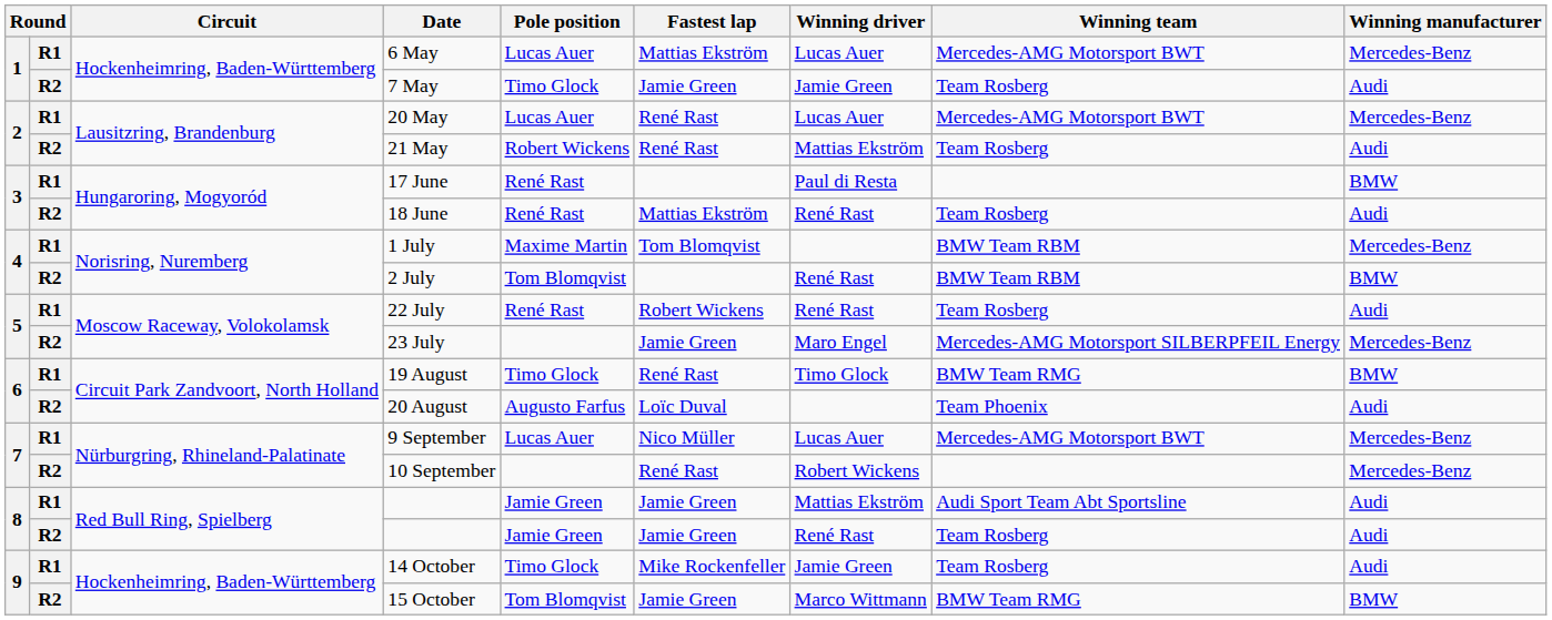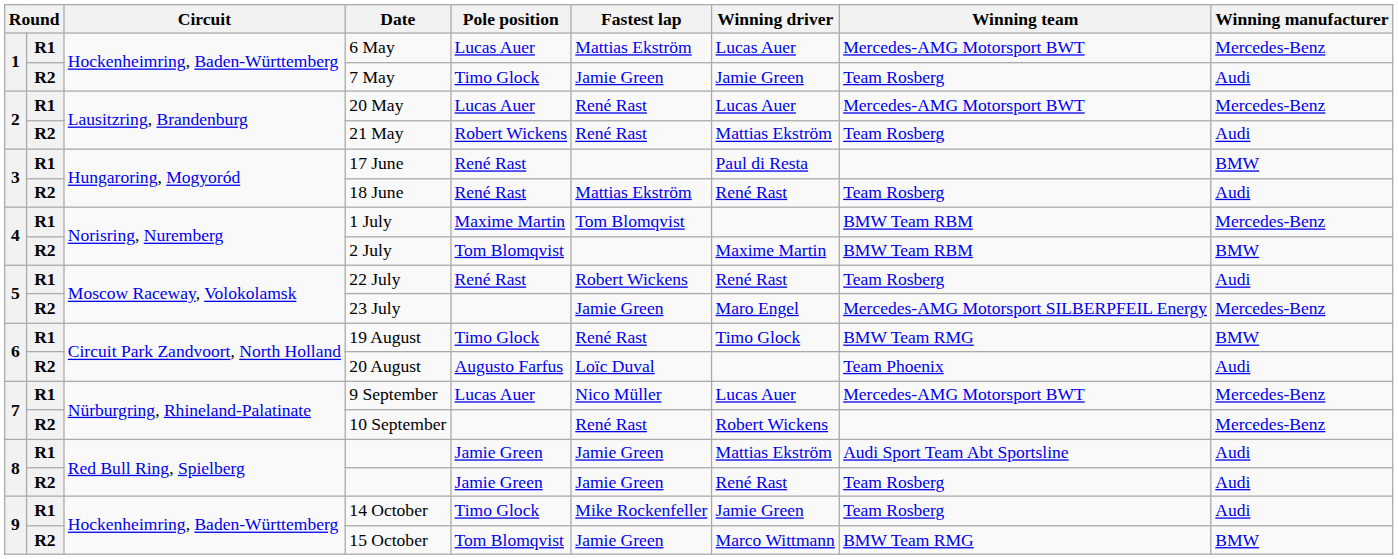 <table class="wikitable" border="1" style="font-size: 85%;">
 <tr>
 <th colspan=2>Round</th>
 <th>Circuit</th>
 <th>Date</th>
 <th>Pole position</th>
 <th>Fastest lap</th>
 <th>Winning driver</th>
 <th>Winning team</th>
 <th>Winning manufacturer</th>
 </tr>
 <tr>
 <th rowspan=2>1</th>
 <th>R1</th>
 <td rowspan=2> <a href='#'>Hockenheimring</a>, <a href='#'>Baden-Württemberg</a></td>
 <td>6 May</td>
 <td> <a href='#'>Lucas Auer</a></td>
 <td> <a href='#'>Mattias Ekström</a></td>
 <td> <a href='#'>Lucas Auer</a></td>
 <td><a href='#'>Mercedes-AMG Motorsport BWT</a></td>
 <td><a href='#'>Mercedes-Benz</a></td>
 </tr>
 <tr>
 <th>R2</th>
 <td>7 May</td>
 <td> <a href='#'>Timo Glock</a></td>
 <td> <a href='#'>Jamie Green</a></td>
 <td> <a href='#'>Jamie Green</a></td>
 <td><a href='#'>Team Rosberg</a></td>
 <td><a href='#'>Audi</a></td>
 </tr>
 <tr>
 <th rowspan=2>2</th>
 <th>R1</th>
 <td rowspan=2> <a href='#'>Lausitzring</a>, <a href='#'>Brandenburg</a></td>
 <td>20 May</td>
 <td> <a href='#'>Lucas Auer</a></td>
 <td> <a href='#'>René Rast</a></td>
 <td> <a href='#'>Lucas Auer</a></td>
 <td><a href='#'>Mercedes-AMG Motorsport BWT</a></td>
 <td><a href='#'>Mercedes-Benz</a></td>
 </tr>
 <tr>
 <th>R2</th>
 <td>21 May</td>
 <td> <a href='#'>Robert Wickens</a></td>
 <td> <a href='#'>René Rast</a></td>
 <td> <a href='#'>Mattias Ekström</a></td>
 <td><a href='#'>Team Rosberg</a></td>
 <td><a href='#'>Audi</a></td>
 </tr>
 <tr>
 <th rowspan=2>3</th>
 <th>R1</th>
 <td rowspan=2> <a href='#'>Hungaroring</a>, <a href='#'>Mogyoród</a></td>
 <td>17 June</td>
 <td> <a href='#'>René Rast</a></td>
 <td></td>
 <td> <a href='#'>Paul di Resta</a></td>
 <td></td>
 <td><a href='#'>BMW</a></td>
 </tr>
 <tr>
 <th>R2</th>
 <td>18 June</td>
 <td> <a href='#'>René Rast</a></td>
 <td> <a href='#'>Mattias Ekström</a></td>
 <td> <a href='#'>René Rast</a></td>
 <td><a href='#'>Team Rosberg</a></td>
 <td><a href='#'>Audi</a></td>
 </tr>
 <tr>
 <th rowspan=2>4</th>
 <th>R1</th>
 <td rowspan=2> <a href='#'>Norisring</a>, <a href='#'>Nuremberg</a></td>
 <td>1 July</td>
 <td> <a href='#'>Maxime Martin</a></td>
 <td> <a href='#'>Tom Blomqvist</a></td>
 <td></td>
 <td><a href='#'>BMW Team RBM</a></td>
 <td><a href='#'>Mercedes-Benz</a></td>
 </tr>
 <tr>
 <th>R2</th>
 <td>2 July</td>
 <td> <a href='#'>Tom Blomqvist</a></td>
 <td></td>
-<td> <a href='#'>René Rast</a></td>
+<td> <a href='#'>Maxime Martin</a></td>
 <td><a href='#'>BMW Team RBM</a></td>
 <td><a href='#'>BMW</a></td>
 </tr>
 <tr>
 <th rowspan=2>5</th>
 <th>R1</th>
 <td rowspan=2> <a href='#'>Moscow Raceway</a>, <a href='#'>Volokolamsk</a></td>
 <td>22 July</td>
 <td> <a href='#'>René Rast</a></td>
 <td> <a href='#'>Robert Wickens</a></td>
 <td> <a href='#'>René Rast</a></td>
 <td><a href='#'>Team Rosberg</a></td>
 <td><a href='#'>Audi</a></td>
 </tr>
 <tr>
 <th>R2</th>
 <td>23 July</td>
 <td></td>
 <td> <a href='#'>Jamie Green</a></td>
 <td> <a href='#'>Maro Engel</a></td>
 <td><a href='#'>Mercedes-AMG Motorsport SILBERPFEIL Energy</a></td>
 <td><a href='#'>Mercedes-Benz</a></td>
 </tr>
 <tr>
 <th rowspan=2>6</th>
 <th>R1</th>
 <td rowspan=2> <a href='#'>Circuit Park Zandvoort</a>, <a href='#'>North Holland</a></td>
 <td>19 August</td>
 <td> <a href='#'>Timo Glock</a></td>
 <td> <a href='#'>René Rast</a></td>
 <td> <a href='#'>Timo Glock</a></td>
 <td><a href='#'>BMW Team RMG</a></td>
 <td><a href='#'>BMW</a></td>
 </tr>
 <tr>
 <th>R2</th>
 <td>20 August</td>
 <td> <a href='#'>Augusto Farfus</a></td>
 <td> <a href='#'>Loïc Duval</a></td>
 <td></td>
 <td><a href='#'>Team Phoenix</a></td>
 <td><a href='#'>Audi</a></td>
 </tr>
 <tr>
 <th rowspan=2>7</th>
 <th>R1</th>
 <td rowspan=2>  <a href='#'>Nürburgring</a>, <a href='#'>Rhineland-Palatinate</a></td>
 <td>9 September</td>
 <td> <a href='#'>Lucas Auer</a></td>
 <td> <a href='#'>Nico Müller</a></td>
 <td> <a href='#'>Lucas Auer</a></td>
 <td><a href='#'>Mercedes-AMG Motorsport BWT</a></td>
 <td><a href='#'>Mercedes-Benz</a></td>
 </tr>
 <tr>
 <th>R2</th>
 <td>10 September</td>
 <td></td>
 <td> <a href='#'>René Rast</a></td>
 <td> <a href='#'>Robert Wickens</a></td>
 <td></td>
 <td><a href='#'>Mercedes-Benz</a></td>
 </tr>
 <tr>
 <th rowspan=2>8</th>
 <th>R1</th>
 <td rowspan=2> <a href='#'>Red Bull Ring</a>, <a href='#'>Spielberg</a></td>
 <td></td>
 <td> <a href='#'>Jamie Green</a></td>
 <td> <a href='#'>Jamie Green</a></td>
 <td> <a href='#'>Mattias Ekström</a></td>
 <td><a href='#'>Audi Sport Team Abt Sportsline</a></td>
 <td><a href='#'>Audi</a></td>
 </tr>
 <tr>
 <th>R2</th>
 <td></td>
 <td> <a href='#'>Jamie Green</a></td>
 <td> <a href='#'>Jamie Green</a></td>
 <td> <a href='#'>René Rast</a></td>
 <td><a href='#'>Team Rosberg</a></td>
 <td><a href='#'>Audi</a></td>
 </tr>
 <tr>
 <th rowspan=2>9</th>
 <th>R1</th>
 <td rowspan=2> <a href='#'>Hockenheimring</a>, <a href='#'>Baden-Württemberg</a></td>
 <td>14 October</td>
 <td> <a href='#'>Timo Glock</a></td>
 <td> <a href='#'>Mike Rockenfeller</a></td>
 <td> <a href='#'>Jamie Green</a></td>
 <td><a href='#'>Team Rosberg</a></td>
 <td><a href='#'>Audi</a></td>
 </tr>
 <tr>
 <th>R2</th>
 <td>15 October</td>
 <td> <a href='#'>Tom Blomqvist</a></td>
 <td> <a href='#'>Jamie Green</a></td>
 <td> <a href='#'>Marco Wittmann</a></td>
 <td><a href='#'>BMW Team RMG</a></td>
 <td><a href='#'>BMW</a></td>
 </tr>
 </table>
